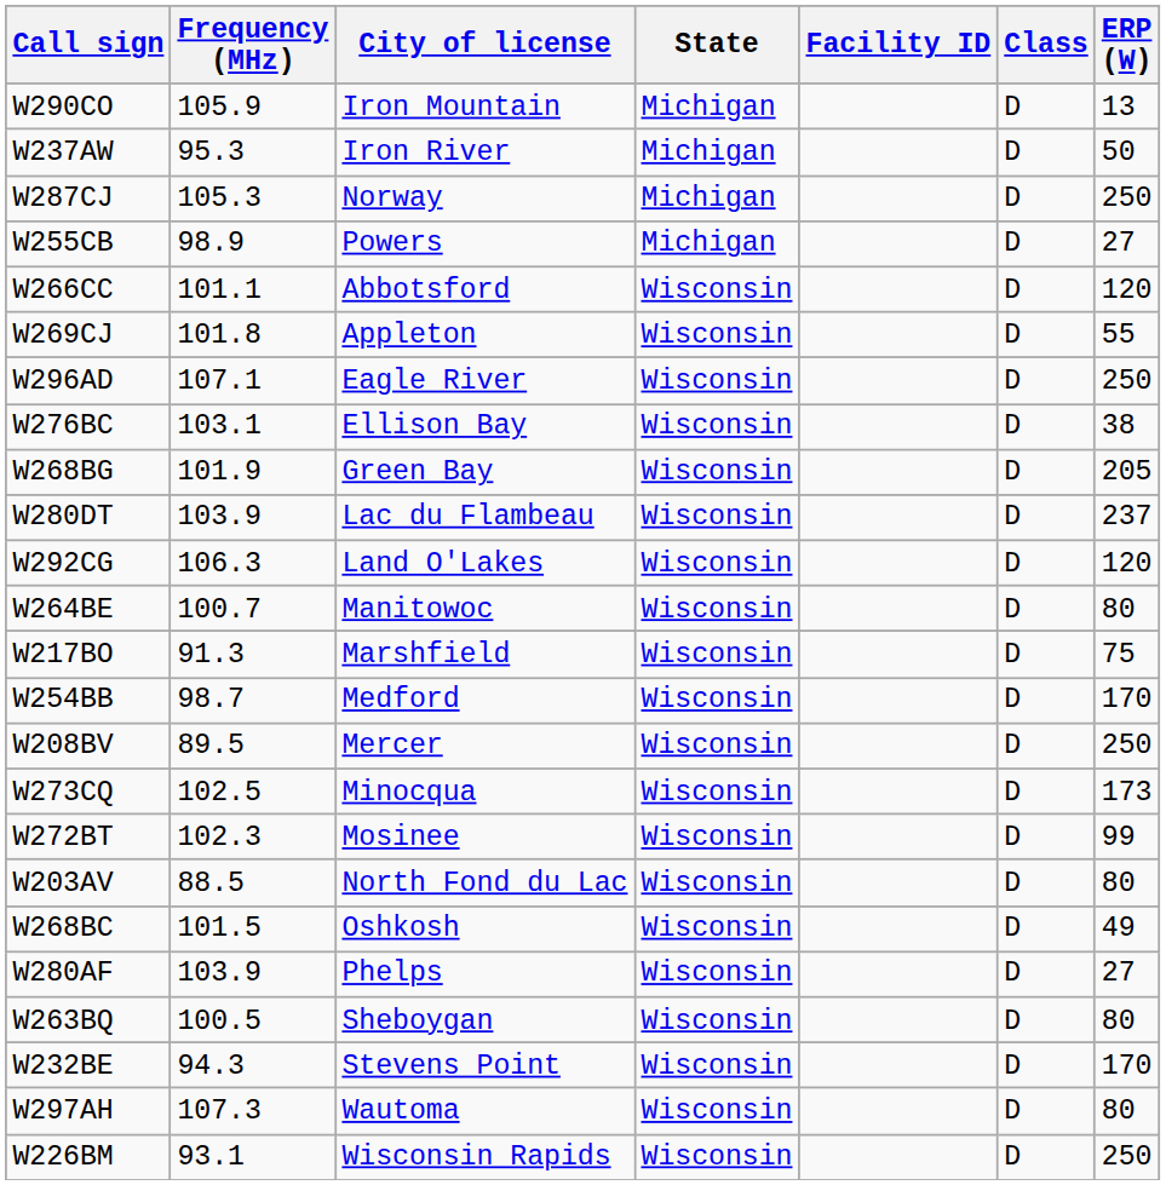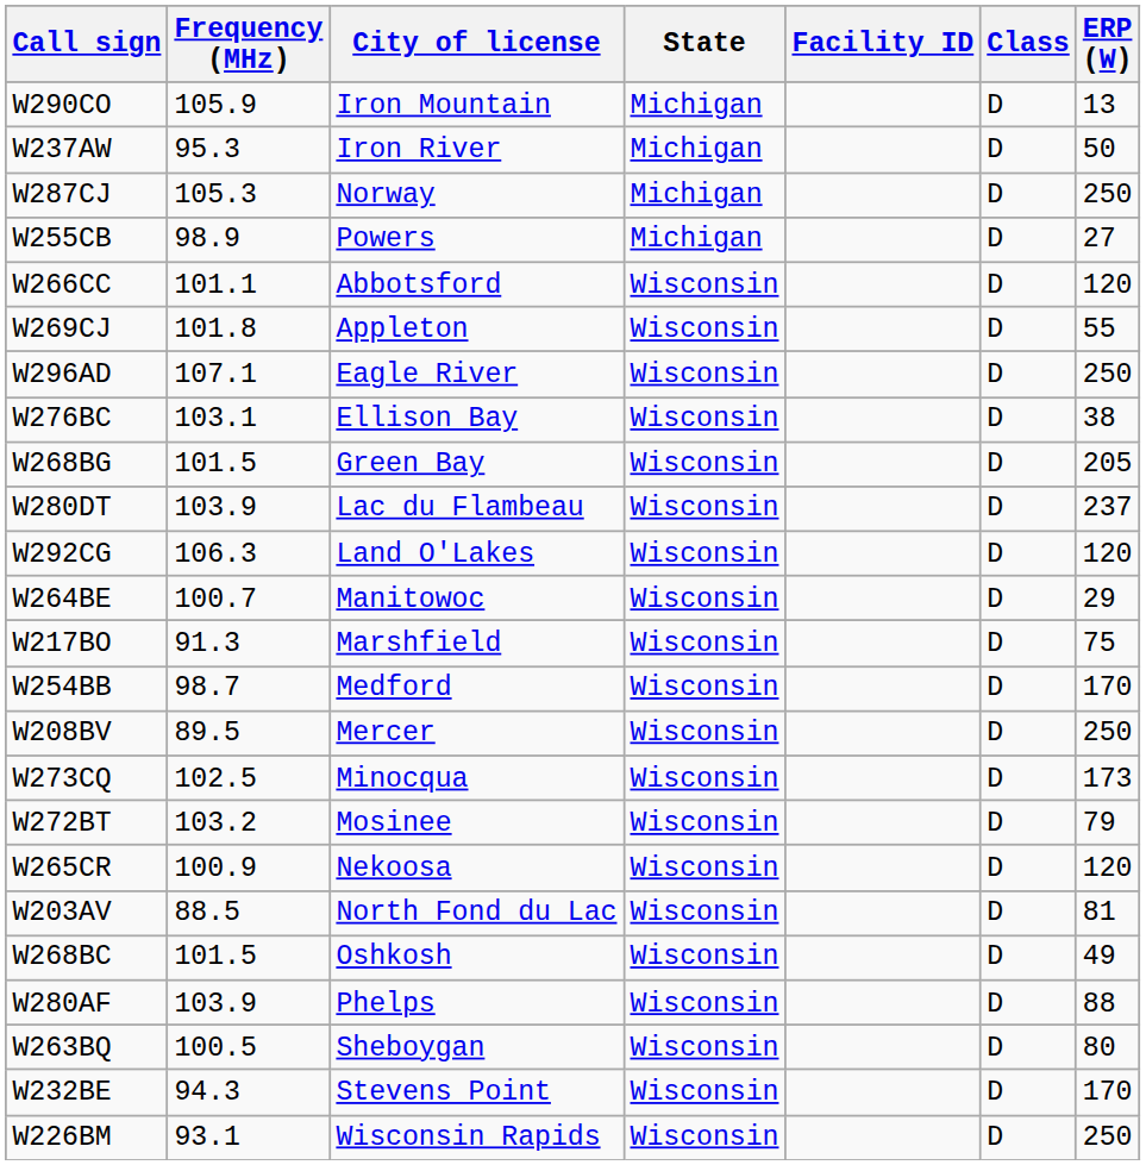 <table class="wikitable sortable">
 <tr>
 <th><a href='#'>Call sign</a></th>
 <th data-sort-type="number"><a href='#'>Frequency</a><br>(<a href='#'>MHz</a>)</th>
 <th><a href='#'>City of license</a></th>
 <th>State</th>
 <th data-sort-type="number"><a href='#'>Facility ID</a></th>
 <th><a href='#'>Class</a></th>
 <th data-sort-type="number"><a href='#'>ERP</a><br>(<a href='#'>W</a>)</th>
 </tr>
 <tr>
 <td>W290CO</td>
 <td>105.9</td>
 <td><a href='#'>Iron Mountain</a></td>
 <td><a href='#'>Michigan</a></td>
 <td></td>
 <td>D</td>
 <td>13</td>
 </tr>
 <tr>
 <td>W237AW</td>
 <td>95.3</td>
 <td><a href='#'>Iron River</a></td>
 <td><a href='#'>Michigan</a></td>
 <td></td>
 <td>D</td>
 <td>50</td>
 </tr>
 <tr>
 <td>W287CJ</td>
 <td>105.3</td>
 <td><a href='#'>Norway</a></td>
 <td><a href='#'>Michigan</a></td>
 <td></td>
 <td>D</td>
 <td>250</td>
 </tr>
 <tr>
 <td>W255CB</td>
 <td>98.9</td>
 <td><a href='#'>Powers</a></td>
 <td><a href='#'>Michigan</a></td>
 <td></td>
 <td>D</td>
 <td>27</td>
 </tr>
 <tr>
 <td>W266CC</td>
 <td>101.1</td>
 <td><a href='#'>Abbotsford</a></td>
 <td><a href='#'>Wisconsin</a></td>
 <td></td>
 <td>D</td>
 <td>120</td>
 </tr>
 <tr>
 <td>W269CJ</td>
 <td>101.8</td>
 <td><a href='#'>Appleton</a></td>
 <td><a href='#'>Wisconsin</a></td>
 <td></td>
 <td>D</td>
 <td>55</td>
 </tr>
 <tr>
 <td>W296AD</td>
 <td>107.1</td>
 <td><a href='#'>Eagle River</a></td>
 <td><a href='#'>Wisconsin</a></td>
 <td></td>
 <td>D</td>
 <td>250</td>
 </tr>
 <tr>
 <td>W276BC</td>
 <td>103.1</td>
 <td><a href='#'>Ellison Bay</a></td>
 <td><a href='#'>Wisconsin</a></td>
 <td></td>
 <td>D</td>
 <td>38</td>
 </tr>
 <tr>
 <td>W268BG</td>
-<td>101.9</td>
+<td>101.5</td>
 <td><a href='#'>Green Bay</a></td>
 <td><a href='#'>Wisconsin</a></td>
 <td></td>
 <td>D</td>
 <td>205</td>
 </tr>
 <tr>
 <td>W280DT</td>
 <td>103.9</td>
 <td><a href='#'>Lac du Flambeau</a></td>
 <td><a href='#'>Wisconsin</a></td>
 <td></td>
 <td>D</td>
 <td>237</td>
 </tr>
 <tr>
 <td>W292CG</td>
 <td>106.3</td>
 <td><a href='#'>Land O'Lakes</a></td>
 <td><a href='#'>Wisconsin</a></td>
 <td></td>
 <td>D</td>
 <td>120</td>
 </tr>
 <tr>
 <td>W264BE</td>
 <td>100.7</td>
 <td><a href='#'>Manitowoc</a></td>
 <td><a href='#'>Wisconsin</a></td>
 <td></td>
 <td>D</td>
-<td>80</td>
+<td>29</td>
 </tr>
 <tr>
 <td>W217BO</td>
 <td>91.3</td>
 <td><a href='#'>Marshfield</a></td>
 <td><a href='#'>Wisconsin</a></td>
 <td></td>
 <td>D</td>
 <td>75</td>
 </tr>
 <tr>
 <td>W254BB</td>
 <td>98.7</td>
 <td><a href='#'>Medford</a></td>
 <td><a href='#'>Wisconsin</a></td>
 <td></td>
 <td>D</td>
 <td>170</td>
 </tr>
 <tr>
 <td>W208BV</td>
 <td>89.5</td>
 <td><a href='#'>Mercer</a></td>
 <td><a href='#'>Wisconsin</a></td>
 <td></td>
 <td>D</td>
 <td>250</td>
 </tr>
 <tr>
 <td>W273CQ</td>
 <td>102.5</td>
 <td><a href='#'>Minocqua</a></td>
 <td><a href='#'>Wisconsin</a></td>
 <td></td>
 <td>D</td>
 <td>173</td>
 </tr>
 <tr>
 <td>W272BT</td>
-<td>102.3</td>
+<td>103.2</td>
 <td><a href='#'>Mosinee</a></td>
 <td><a href='#'>Wisconsin</a></td>
 <td></td>
 <td>D</td>
-<td>99</td>
+<td>79</td>
+</tr>
+<tr>
+<td>W265CR</td>
+<td>100.9</td>
+<td><a href='#'>Nekoosa</a></td>
+<td><a href='#'>Wisconsin</a></td>
+<td></td>
+<td>D</td>
+<td>120</td>
 </tr>
 <tr>
 <td>W203AV</td>
 <td>88.5</td>
 <td><a href='#'>North Fond du Lac</a></td>
 <td><a href='#'>Wisconsin</a></td>
 <td></td>
 <td>D</td>
-<td>80</td>
+<td>81</td>
 </tr>
 <tr>
 <td>W268BC</td>
 <td>101.5</td>
 <td><a href='#'>Oshkosh</a></td>
 <td><a href='#'>Wisconsin</a></td>
 <td></td>
 <td>D</td>
 <td>49</td>
 </tr>
 <tr>
 <td>W280AF</td>
 <td>103.9</td>
 <td><a href='#'>Phelps</a></td>
 <td><a href='#'>Wisconsin</a></td>
 <td></td>
 <td>D</td>
-<td>27</td>
+<td>88</td>
 </tr>
 <tr>
 <td>W263BQ</td>
 <td>100.5</td>
 <td><a href='#'>Sheboygan</a></td>
 <td><a href='#'>Wisconsin</a></td>
 <td></td>
 <td>D</td>
 <td>80</td>
 </tr>
 <tr>
 <td>W232BE</td>
 <td>94.3</td>
 <td><a href='#'>Stevens Point</a></td>
 <td><a href='#'>Wisconsin</a></td>
 <td></td>
 <td>D</td>
 <td>170</td>
 </tr>
 <tr>
-<td>W297AH</td>
-<td>107.3</td>
-<td><a href='#'>Wautoma</a></td>
-<td><a href='#'>Wisconsin</a></td>
-<td></td>
-<td>D</td>
-<td>80</td>
-</tr>
-<tr>
 <td>W226BM</td>
 <td>93.1</td>
 <td><a href='#'>Wisconsin Rapids</a></td>
 <td><a href='#'>Wisconsin</a></td>
 <td></td>
 <td>D</td>
 <td>250</td>
 </tr>
 </table>
